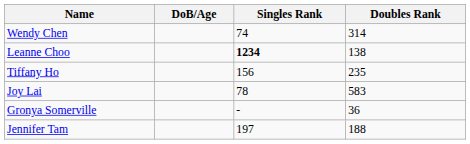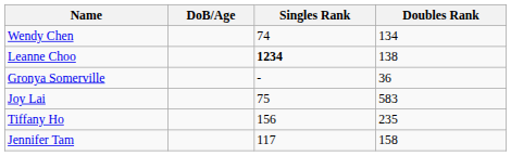 <table class="wikitable"  style="width:600px; font-size:95%;">
 <tr>
 <th align="left">Name</th>
 <th align="left">DoB/Age</th>
 <th align="left">Singles Rank</th>
 <th align="left">Doubles Rank</th>
 </tr>
 <tr>
 <td><a href='#'>Wendy Chen</a></td>
 <td></td>
 <td>74</td>
-<td>314</td>
+<td>134</td>
 </tr>
 <tr>
 <td><a href='#'>Leanne Choo</a></td>
 <td></td>
 <td><strong>1234</strong></td>
 <td>138</td>
 </tr>
 <tr>
+<td><a href='#'>Gronya Somerville</a></td>
+<td></td>
+<td>-</td>
+<td>36</td>
+</tr>
+<tr>
+<td><a href='#'>Joy Lai</a></td>
+<td></td>
+<td>75</td>
+<td>583</td>
+</tr>
+<tr>
 <td><a href='#'>Tiffany Ho</a></td>
 <td></td>
 <td>156</td>
 <td>235</td>
 </tr>
 <tr>
-<td><a href='#'>Joy Lai</a></td>
-<td></td>
-<td>78</td>
-<td>583</td>
-</tr>
-<tr>
-<td><a href='#'>Gronya Somerville</a></td>
-<td></td>
-<td>-</td>
-<td>36</td>
-</tr>
-<tr>
 <td><a href='#'>Jennifer Tam</a></td>
 <td></td>
-<td>197</td>
-<td>188</td>
+<td>117</td>
+<td>158</td>
 </tr>
 </table>
